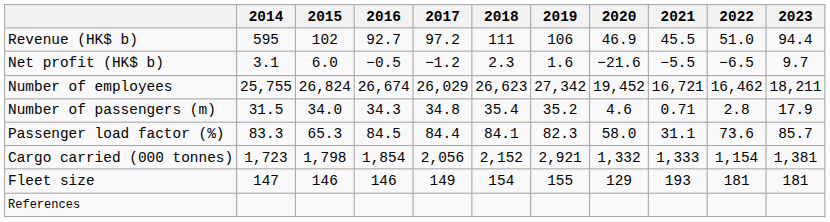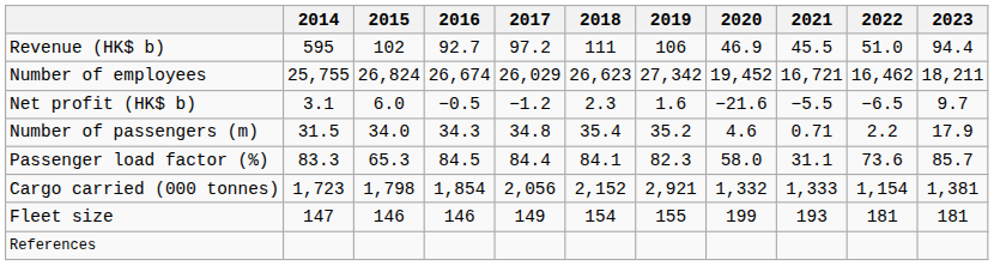 <table class="wikitable" style="text-align:center;">
 <tr>
 <th></th>
 <th>2014</th>
 <th>2015</th>
 <th>2016</th>
 <th>2017</th>
 <th>2018</th>
 <th>2019</th>
 <th>2020</th>
 <th>2021</th>
 <th>2022</th>
 <th>2023</th>
 </tr>
 <tr>
 <td style="text-align:left;">Revenue (HK$ b)</td>
 <td>595</td>
 <td>102</td>
 <td>92.7</td>
 <td>97.2</td>
 <td>111</td>
 <td>106</td>
 <td>46.9</td>
 <td>45.5</td>
 <td>51.0</td>
 <td>94.4</td>
 </tr>
 <tr>
+<td style="text-align:left;">Number of employees</td>
+<td>25,755</td>
+<td>26,824</td>
+<td>26,674</td>
+<td>26,029</td>
+<td>26,623</td>
+<td>27,342</td>
+<td>19,452</td>
+<td>16,721</td>
+<td>16,462</td>
+<td>18,211</td>
+</tr>
+<tr>
 <td style="text-align:left;">Net profit (HK$ b)</td>
 <td>3.1</td>
 <td>6.0</td>
 <td><span>−0.5</span></td>
 <td><span>−1.2</span></td>
 <td>2.3</td>
 <td>1.6</td>
 <td><span>−21.6</span></td>
 <td><span>−5.5</span></td>
 <td><span>−6.5</span></td>
 <td>9.7</td>
 </tr>
 <tr>
-<td style="text-align:left;">Number of employees</td>
-<td>25,755</td>
-<td>26,824</td>
-<td>26,674</td>
-<td>26,029</td>
-<td>26,623</td>
-<td>27,342</td>
-<td>19,452</td>
-<td>16,721</td>
-<td>16,462</td>
-<td>18,211</td>
-</tr>
-<tr>
 <td style="text-align:left;">Number of passengers (m)</td>
 <td>31.5</td>
 <td>34.0</td>
 <td>34.3</td>
 <td>34.8</td>
 <td>35.4</td>
 <td>35.2</td>
 <td>4.6</td>
 <td>0.71</td>
-<td>2.8</td>
+<td>2.2</td>
 <td>17.9</td>
 </tr>
 <tr>
 <td style="text-align:left;">Passenger load factor (%)</td>
 <td>83.3</td>
 <td>65.3</td>
 <td>84.5</td>
 <td>84.4</td>
 <td>84.1</td>
 <td>82.3</td>
 <td>58.0</td>
 <td>31.1</td>
 <td>73.6</td>
 <td>85.7</td>
 </tr>
 <tr>
 <td style="text-align:left;">Cargo carried (000 tonnes)</td>
 <td>1,723</td>
 <td>1,798</td>
 <td>1,854</td>
 <td>2,056</td>
 <td>2,152</td>
 <td>2,921</td>
 <td>1,332</td>
 <td>1,333</td>
 <td>1,154</td>
 <td>1,381</td>
 </tr>
 <tr>
 <td style="text-align:left;">Fleet size</td>
 <td>147</td>
 <td>146</td>
 <td>146</td>
 <td>149</td>
 <td>154</td>
 <td>155</td>
-<td>129</td>
+<td>199</td>
 <td>193</td>
 <td>181</td>
 <td>181</td>
 </tr>
 <tr>
 <td style="text-align:left;"><small>References</small></td>
 <td></td>
 <td></td>
 <td></td>
 <td></td>
 <td></td>
 <td></td>
 <td></td>
 <td></td>
 <td></td>
 <td></td>
 </tr>
 </table>
